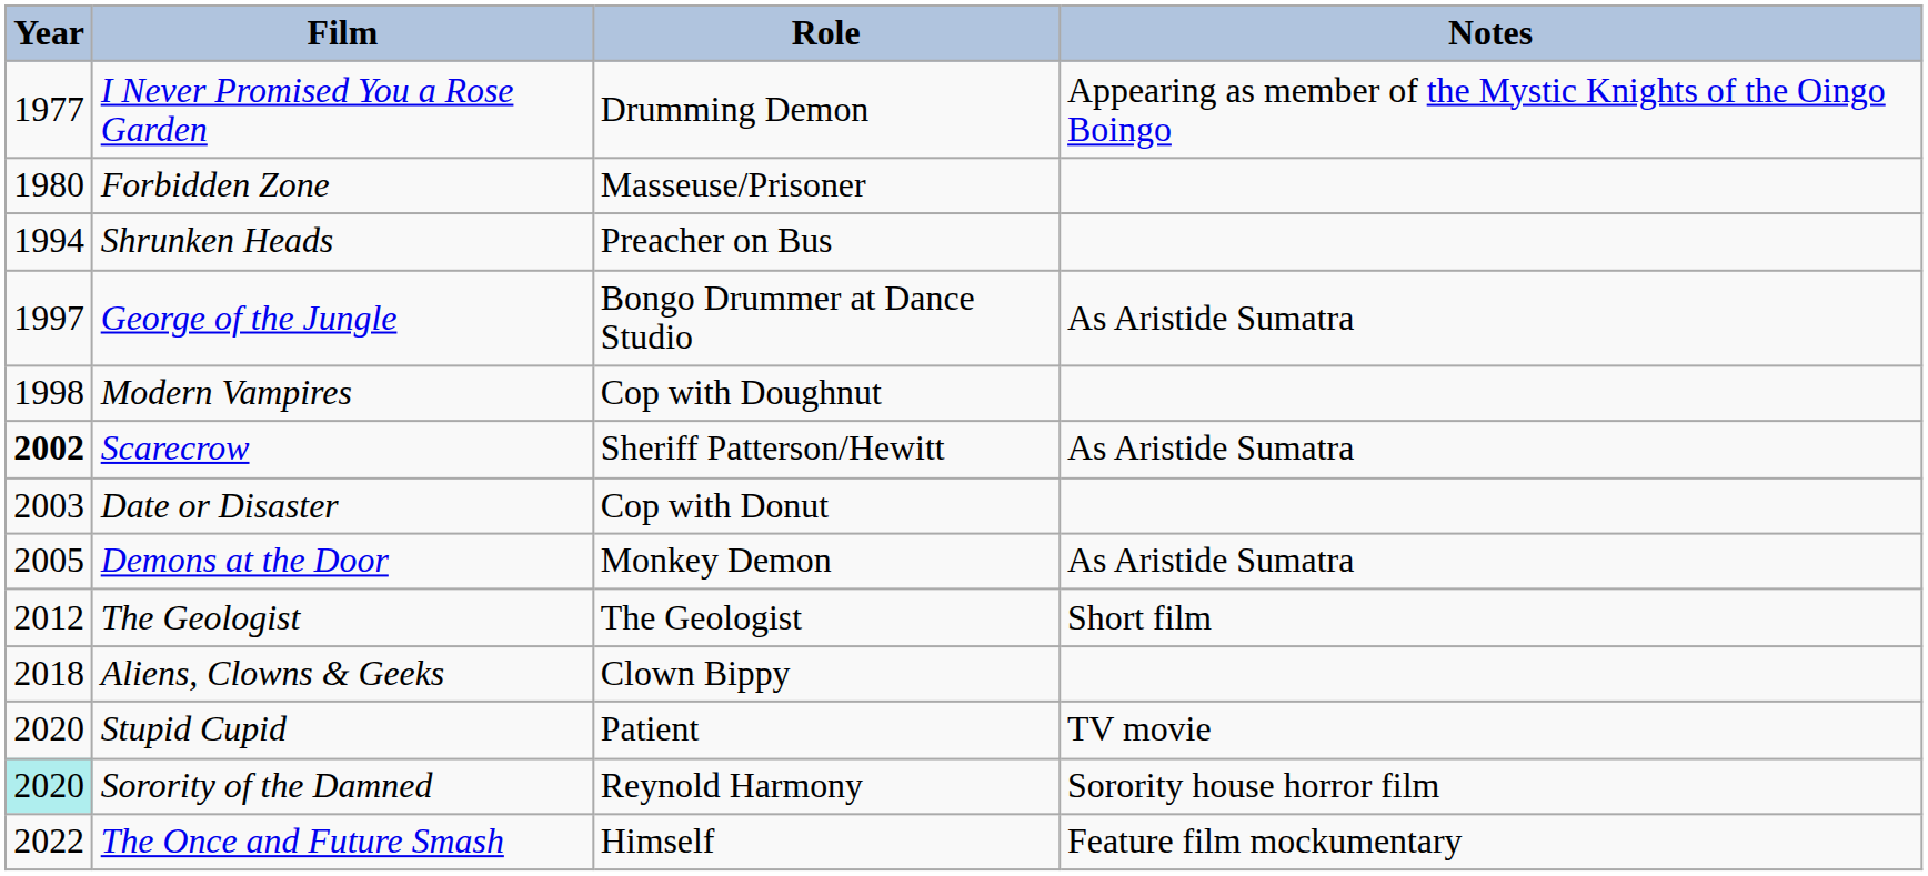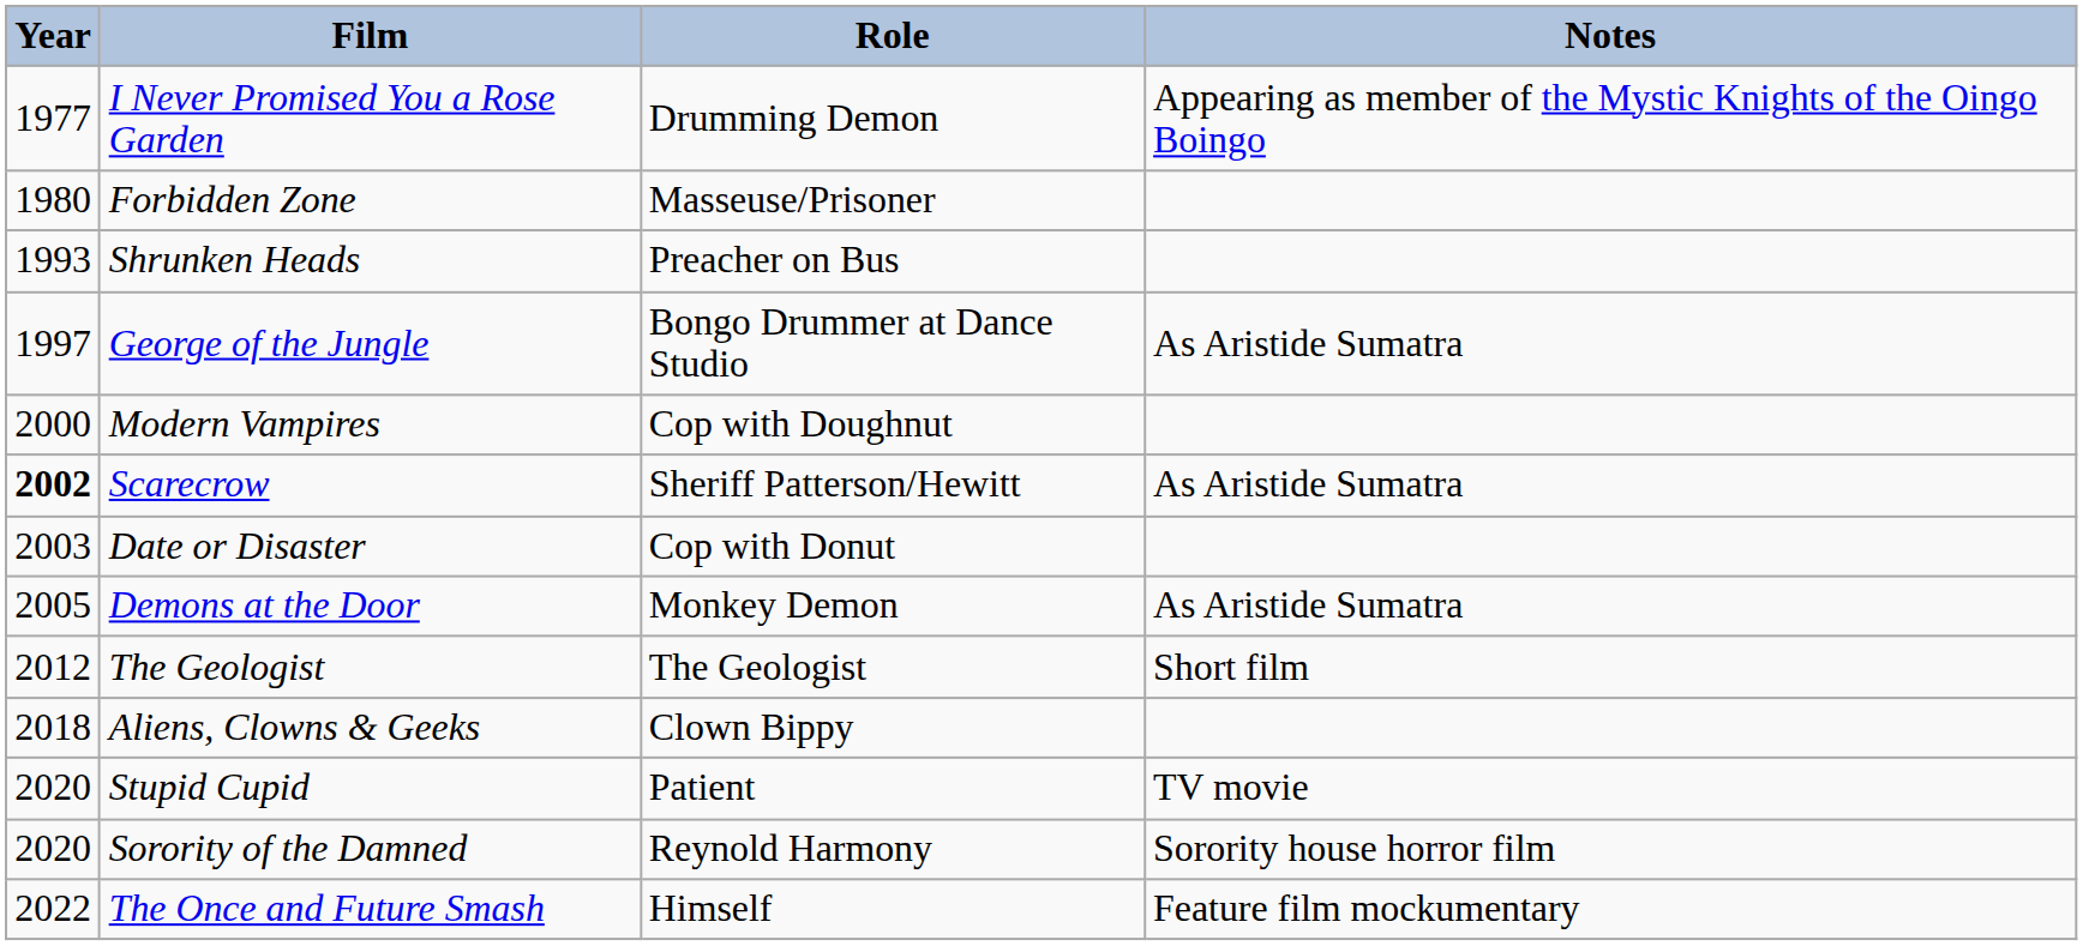 <table class="wikitable">
 <tr align="center">
 <th style="background:#B0C4DE;">Year</th>
 <th style="background:#B0C4DE;">Film</th>
 <th style="background:#B0C4DE;">Role</th>
 <th style="background:#B0C4DE;">Notes</th>
 </tr>
 <tr>
 <td>1977</td>
 <td><em><a href='#'>I Never Promised You a Rose Garden</a></em></td>
 <td>Drumming Demon</td>
 <td>Appearing as member of <a href='#'>the Mystic Knights of the Oingo Boingo</a></td>
 </tr>
 <tr>
 <td>1980</td>
 <td><em>Forbidden Zone</em></td>
 <td>Masseuse/Prisoner</td>
 <td></td>
 </tr>
 <tr>
-<td>1994</td>
+<td>1993</td>
 <td><em>Shrunken Heads</em></td>
 <td>Preacher on Bus</td>
 </tr>
 <tr>
 <td>1997</td>
 <td><em><a href='#'>George of the Jungle</a></em></td>
 <td>Bongo Drummer at Dance Studio</td>
 <td>As Aristide Sumatra</td>
 </tr>
 <tr>
-<td>1998</td>
+<td>2000</td>
 <td><em>Modern Vampires</em></td>
 <td>Cop with Doughnut</td>
 <td></td>
 </tr>
 <tr>
 <td><strong>2002</strong></td>
 <td><em><a href='#'>Scarecrow</a></em></td>
 <td>Sheriff Patterson/Hewitt</td>
 <td>As Aristide Sumatra</td>
 </tr>
 <tr>
 <td>2003</td>
 <td><em>Date or Disaster</em></td>
 <td>Cop with Donut</td>
 </tr>
 <tr>
 <td>2005</td>
 <td><em><a href='#'>Demons at the Door</a></em></td>
 <td>Monkey Demon</td>
 <td>As Aristide Sumatra</td>
 </tr>
 <tr>
 <td>2012</td>
 <td><em>The Geologist</em></td>
 <td>The Geologist</td>
 <td>Short film</td>
 </tr>
 <tr>
 <td>2018</td>
 <td><em>Aliens, Clowns & Geeks</em></td>
 <td>Clown Bippy</td>
 <td></td>
 </tr>
 <tr>
 <td>2020</td>
 <td><em>Stupid Cupid</em></td>
 <td>Patient</td>
 <td>TV movie</td>
 </tr>
 <tr>
-<td style="background: paleturquoise;">2020</td>
+<td>2020</td>
 <td><em>Sorority of the Damned</em></td>
 <td>Reynold Harmony</td>
 <td>Sorority house horror film</td>
 </tr>
 <tr>
 <td>2022</td>
 <td><em><a href='#'>The Once and Future Smash</a></em></td>
 <td>Himself</td>
 <td>Feature film mockumentary</td>
 </tr>
 </table>
